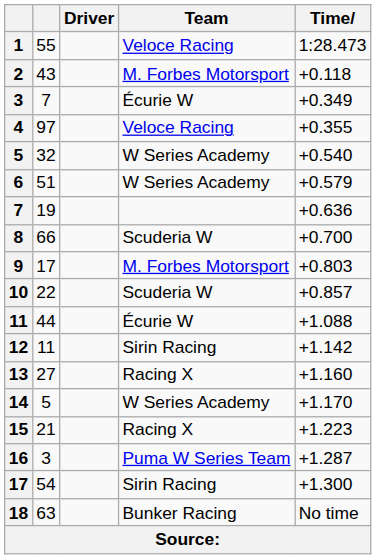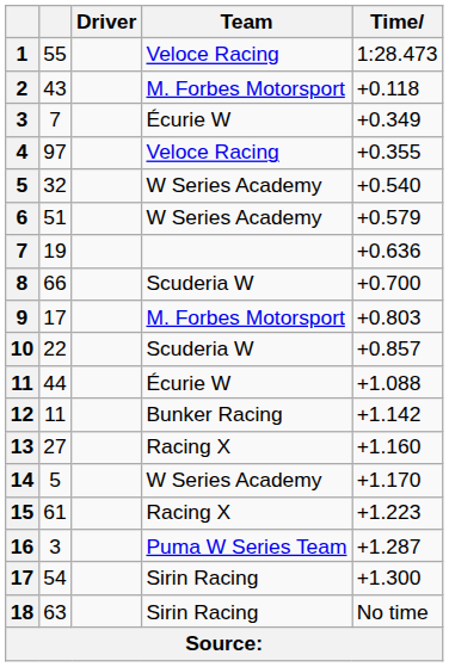 <table class="wikitable" style="font-size:85%">
 <tr>
 <th scope="col"></th>
 <th scope="col"></th>
 <th scope="col">Driver</th>
 <th scope="col">Team</th>
 <th scope="col">Time/</th>
 </tr>
 <tr>
 <th scope="row">1</th>
 <td align="center">55</td>
 <td></td>
 <td><a href='#'>Veloce Racing</a></td>
 <td>1:28.473</td>
 </tr>
 <tr>
 <th scope="row">2</th>
 <td align="center">43</td>
 <td></td>
 <td><a href='#'>M. Forbes Motorsport</a></td>
 <td>+0.118</td>
 </tr>
 <tr>
 <th scope="row">3</th>
 <td align="center">7</td>
 <td></td>
 <td>Écurie W</td>
 <td>+0.349</td>
 </tr>
 <tr>
 <th scope="row">4</th>
 <td align="center">97</td>
 <td></td>
 <td><a href='#'>Veloce Racing</a></td>
 <td>+0.355</td>
 </tr>
 <tr>
 <th scope="row">5</th>
 <td align="center">32</td>
 <td></td>
 <td>W Series Academy</td>
 <td>+0.540</td>
 </tr>
 <tr>
 <th scope="row">6</th>
 <td align="center">51</td>
 <td></td>
 <td>W Series Academy</td>
 <td>+0.579</td>
 </tr>
 <tr>
 <th scope="row">7</th>
 <td align="center">19</td>
 <td></td>
 <td></td>
 <td>+0.636</td>
 </tr>
 <tr>
 <th scope="row">8</th>
 <td align="center">66</td>
 <td></td>
 <td>Scuderia W</td>
 <td>+0.700</td>
 </tr>
 <tr>
 <th scope="row">9</th>
 <td align="center">17</td>
 <td></td>
 <td><a href='#'>M. Forbes Motorsport</a></td>
 <td>+0.803</td>
 </tr>
 <tr>
 <th scope="row">10</th>
 <td align="center">22</td>
 <td></td>
 <td>Scuderia W</td>
 <td>+0.857</td>
 </tr>
 <tr>
 <th scope="row">11</th>
 <td align="center">44</td>
 <td></td>
 <td>Écurie W</td>
 <td>+1.088</td>
 </tr>
 <tr>
 <th scope="row">12</th>
 <td align="center">11</td>
 <td></td>
-<td>Sirin Racing</td>
+<td>Bunker Racing</td>
 <td>+1.142</td>
 </tr>
 <tr>
 <th scope="row">13</th>
 <td align="center">27</td>
 <td></td>
 <td>Racing X</td>
 <td>+1.160</td>
 </tr>
 <tr>
 <th scope="row">14</th>
 <td align="center">5</td>
 <td></td>
 <td>W Series Academy</td>
 <td>+1.170</td>
 </tr>
 <tr>
 <th scope="row">15</th>
-<td align="center">21</td>
+<td align="center">61</td>
 <td></td>
 <td>Racing X</td>
 <td>+1.223</td>
 </tr>
 <tr>
 <th scope="row">16</th>
 <td align="center">3</td>
 <td></td>
 <td><a href='#'>Puma W Series Team</a></td>
 <td>+1.287</td>
 </tr>
 <tr>
 <th scope="row">17</th>
 <td align="center">54</td>
 <td></td>
 <td>Sirin Racing</td>
 <td>+1.300</td>
 </tr>
 <tr>
 <th scope="row">18</th>
 <td align="center">63</td>
 <td></td>
-<td>Bunker Racing</td>
+<td>Sirin Racing</td>
 <td>No time</td>
 </tr>
 <tr>
 <th colspan=5>Source:</th>
 </tr>
 </table>
